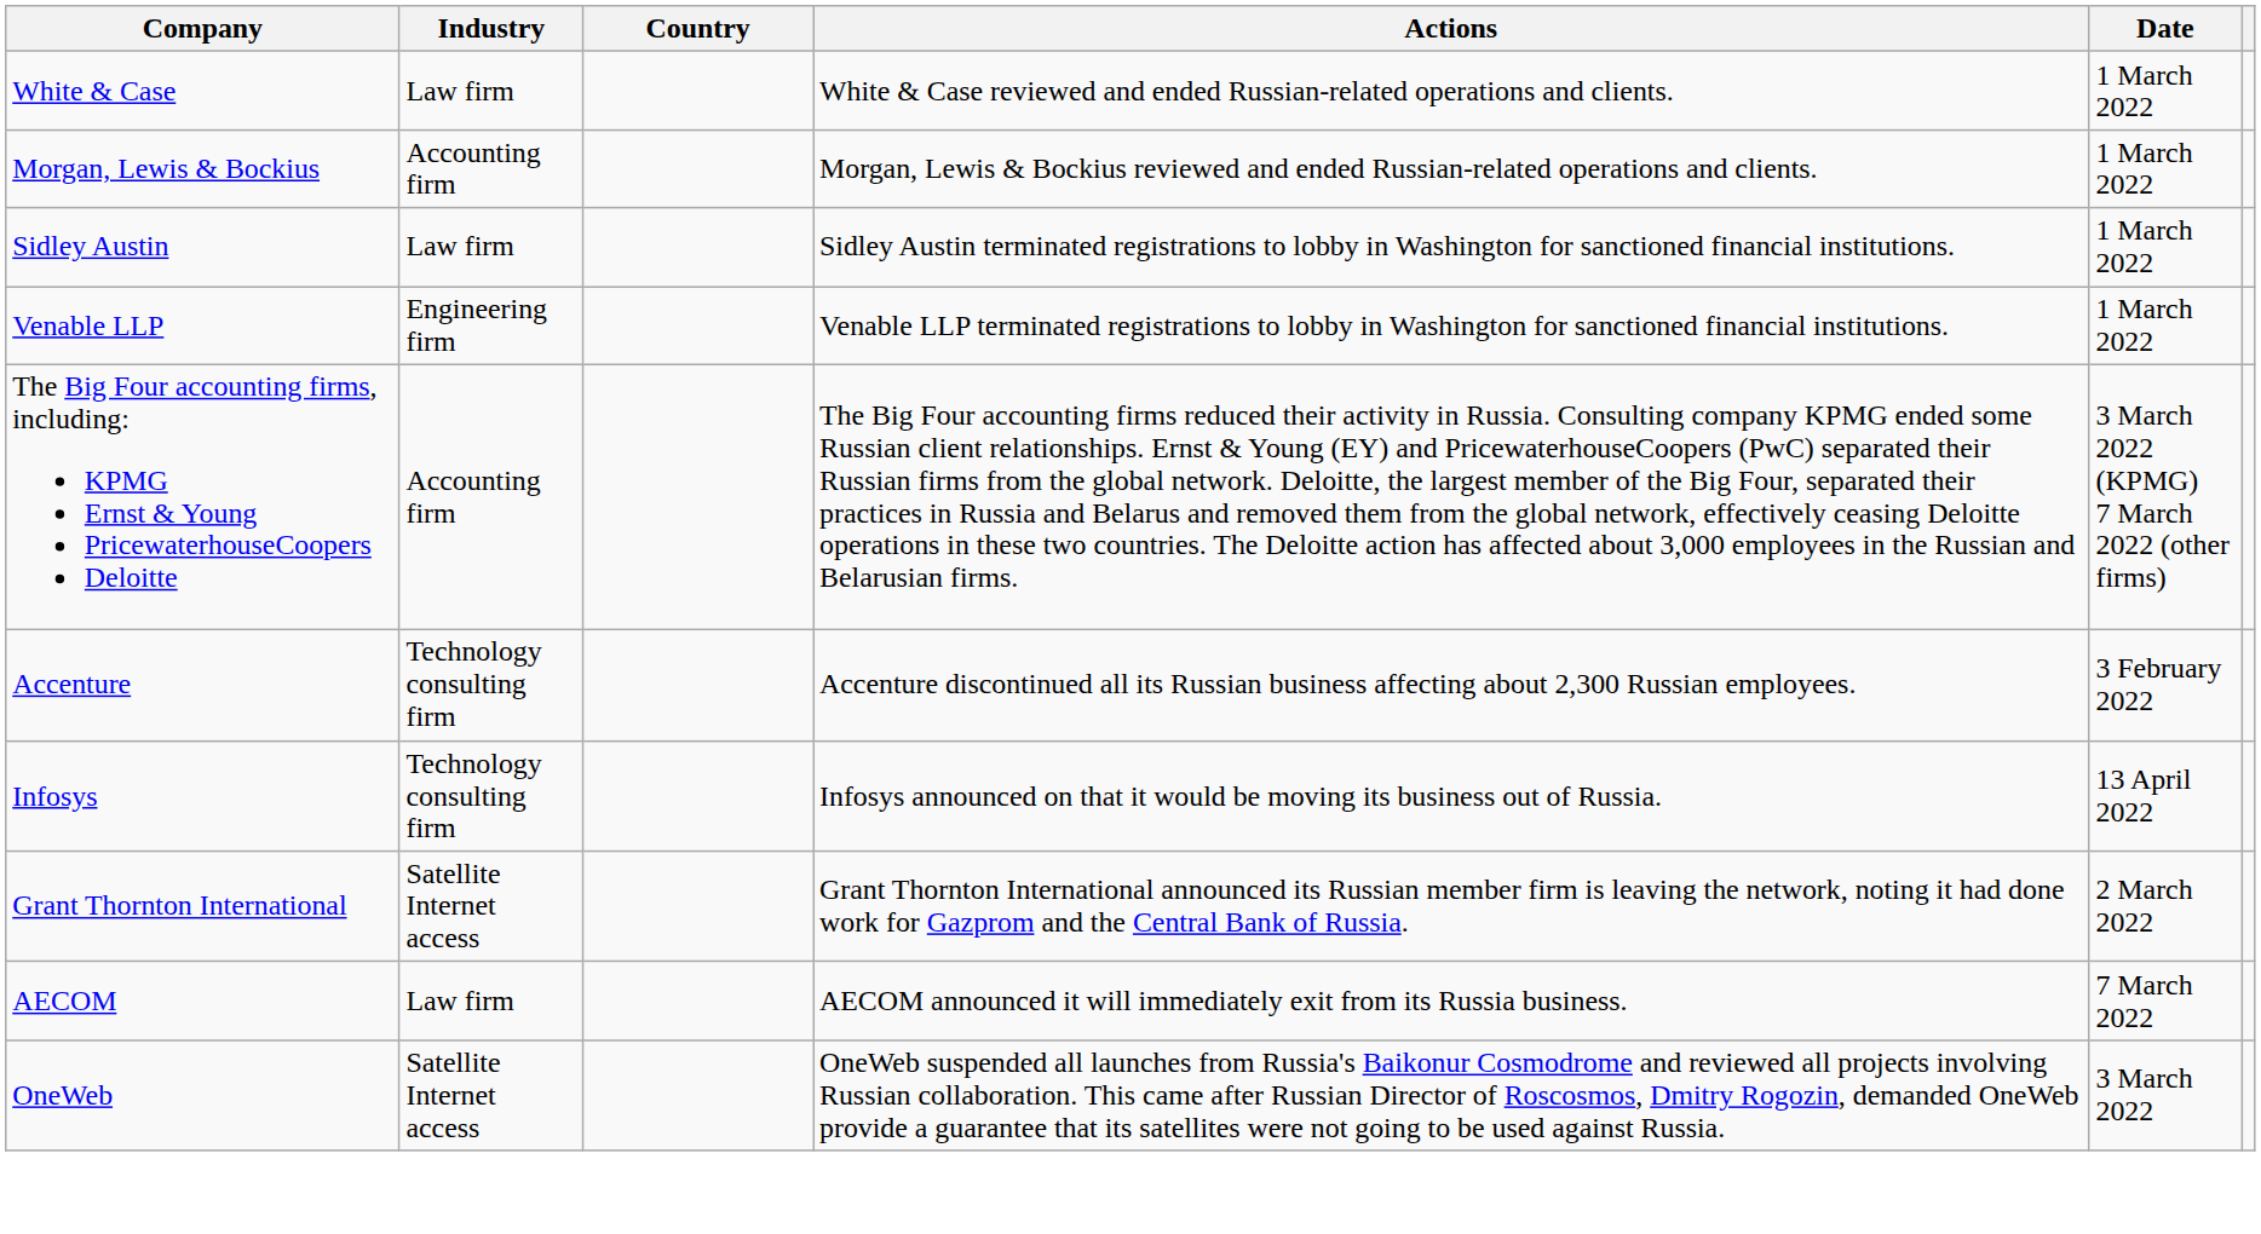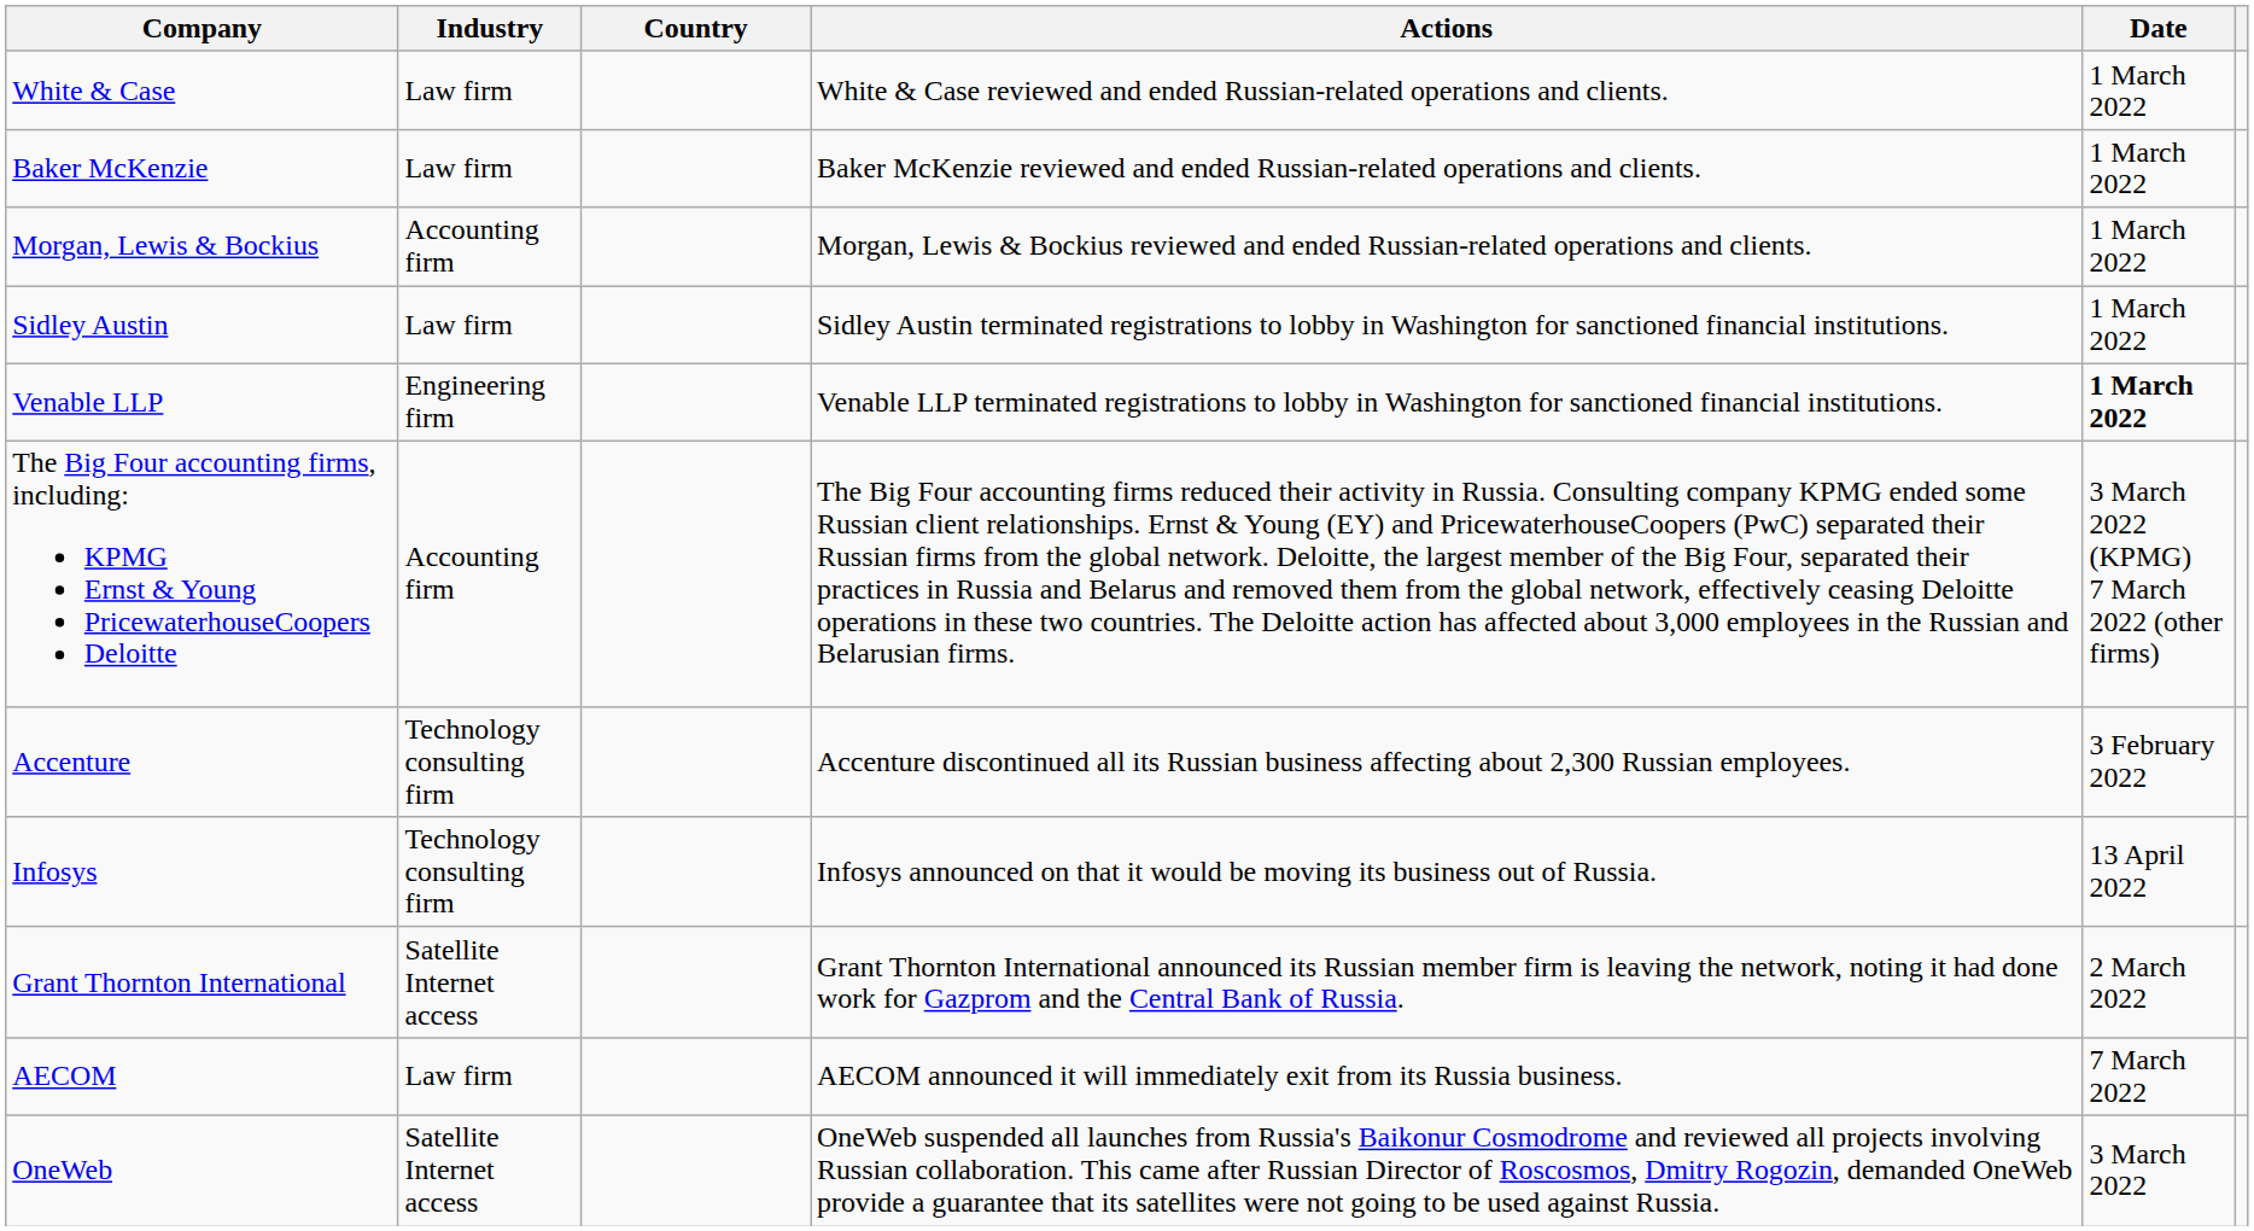 <table class="wikitable sortable">
 <tr>
 <th>Company</th>
 <th>Industry</th>
 <th width=120px>Country</th>
 <th>Actions</th>
 <th data-sort-type=date>Date</th>
 <th class="unsortable"></th>
 </tr>
 <tr>
 <td><a href='#'>White & Case</a></td>
 <td>Law firm</td>
 <td></td>
 <td>White & Case reviewed and ended Russian-related operations and clients.</td>
+<td>1 March 2022</td>
+<td></td>
+</tr>
+<tr>
+<td><a href='#'>Baker McKenzie</a></td>
+<td>Law firm</td>
+<td></td>
+<td>Baker McKenzie reviewed and ended Russian-related operations and clients.</td>
 <td>1 March 2022</td>
 <td></td>
 </tr>
 <tr>
 <td><a href='#'>Morgan, Lewis & Bockius</a></td>
 <td>Accounting firm</td>
 <td></td>
 <td>Morgan, Lewis & Bockius reviewed and ended Russian-related operations and clients.</td>
 <td>1 March 2022</td>
 <td></td>
 </tr>
 <tr>
 <td><a href='#'>Sidley Austin</a></td>
 <td>Law firm</td>
 <td></td>
 <td>Sidley Austin terminated registrations to lobby in Washington for sanctioned financial institutions.</td>
 <td>1 March 2022</td>
 <td></td>
 </tr>
 <tr>
 <td><a href='#'>Venable LLP</a></td>
 <td>Engineering firm</td>
 <td></td>
 <td>Venable LLP terminated registrations to lobby in Washington for sanctioned financial institutions.</td>
-<td>1 March 2022</td>
+<td><strong>1 March 2022</strong></td>
 <td></td>
 </tr>
 <tr>
 <td>The <a href='#'>Big Four accounting firms</a>, including:<br><ul><li><a href='#'>KPMG</a></li><li><a href='#'>Ernst & Young</a></li><li><a href='#'>PricewaterhouseCoopers</a></li><li><a href='#'>Deloitte</a></li></ul></td>
 <td>Accounting firm</td>
 <td></td>
 <td>The Big Four accounting firms reduced their activity in Russia. Consulting company KPMG ended some Russian client relationships. Ernst & Young (EY) and PricewaterhouseCoopers (PwC) separated their Russian firms from the global network. Deloitte, the largest member of the Big Four, separated their practices in Russia and Belarus and removed them from the global network, effectively ceasing Deloitte operations in these two countries. The Deloitte action has affected about 3,000 employees in the Russian and Belarusian firms.</td>
 <td>3 March 2022 (KPMG) <br> 7 March 2022 (other firms) <br></td>
 <td><br><br><br><br></td>
 </tr>
 <tr>
 <td><a href='#'>Accenture</a></td>
 <td>Technology consulting firm</td>
 <td></td>
 <td>Accenture discontinued all its Russian business affecting about 2,300 Russian employees.</td>
 <td>3 February 2022</td>
 <td></td>
 </tr>
 <tr>
 <td><a href='#'>Infosys</a></td>
 <td>Technology consulting firm</td>
 <td></td>
 <td>Infosys announced on that it would be moving its business out of Russia.</td>
 <td>13 April 2022</td>
 <td></td>
 </tr>
 <tr>
 <td><a href='#'>Grant Thornton International</a></td>
 <td>Satellite Internet access</td>
 <td></td>
 <td>Grant Thornton International announced its Russian member firm is leaving the network, noting it had done work for <a href='#'>Gazprom</a> and the <a href='#'>Central Bank of Russia</a>.</td>
 <td>2 March 2022</td>
 <td></td>
 </tr>
 <tr>
 <td><a href='#'>AECOM</a></td>
 <td>Law firm</td>
 <td></td>
 <td>AECOM announced it will immediately exit from its Russia business.</td>
 <td>7 March 2022</td>
 <td></td>
 </tr>
 <tr>
 <td><a href='#'>OneWeb</a></td>
 <td>Satellite Internet access</td>
 <td></td>
 <td>OneWeb suspended all launches from Russia's <a href='#'>Baikonur Cosmodrome</a> and reviewed all projects involving Russian collaboration. This came after Russian Director of <a href='#'>Roscosmos</a>, <a href='#'>Dmitry Rogozin</a>, demanded OneWeb provide a guarantee that its satellites were not going to be used against Russia.</td>
 <td>3 March 2022</td>
 <td></td>
 </tr>
 </table>
